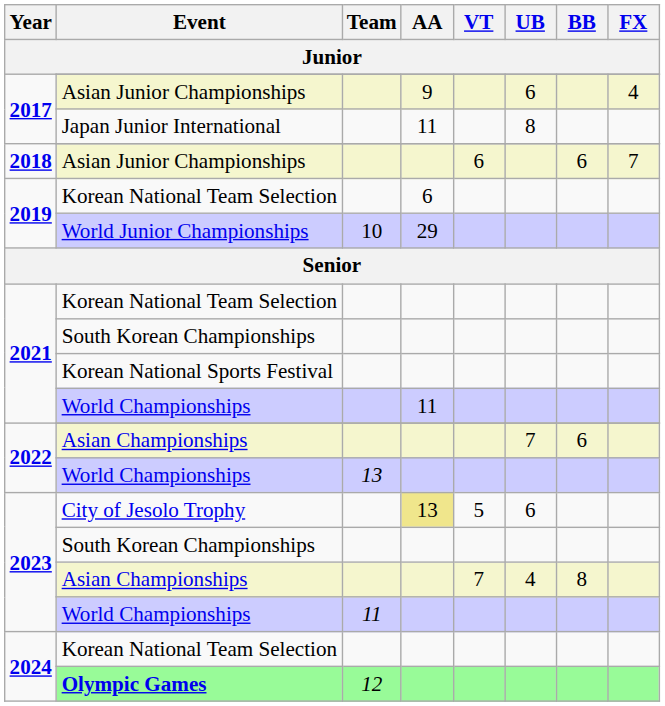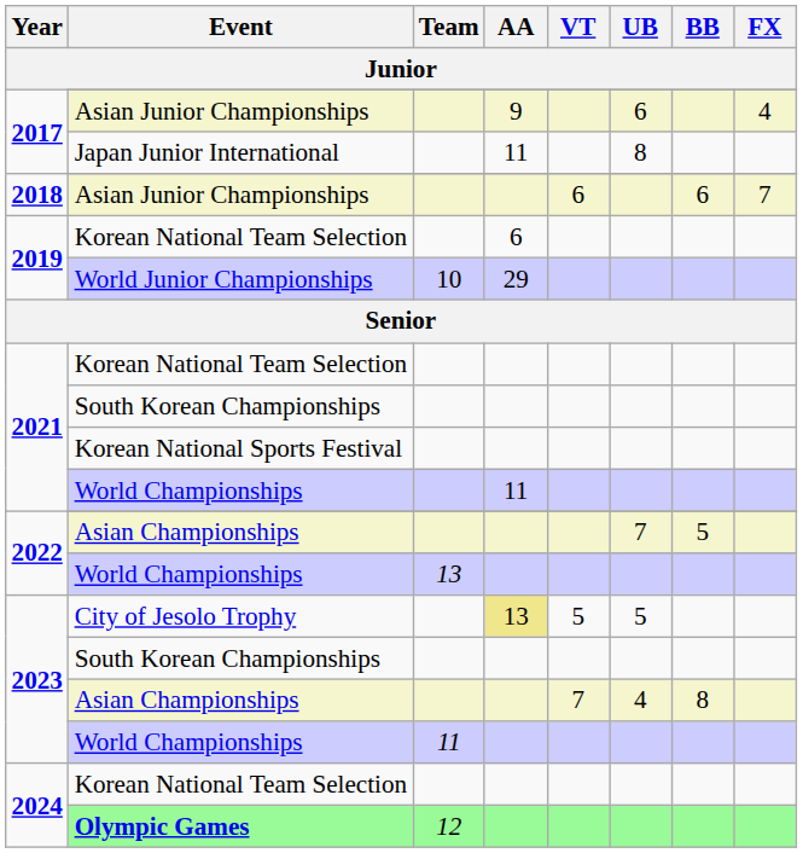 <table class="wikitable" style="text-align:center; font-size:95%;">
 <tr>
 <th align="center">Year</th>
 <th align="center">Event</th>
 <th style="width:30px;">Team</th>
 <th style="width:30px;">AA</th>
 <th style="width:30px;"><a href='#'>VT</a></th>
 <th style="width:30px;"><a href='#'>UB</a></th>
 <th style="width:30px;"><a href='#'>BB</a></th>
 <th style="width:30px;"><a href='#'>FX</a></th>
 </tr>
 <tr>
 <th colspan="8">Junior</th>
 </tr>
 <tr>
 <td rowspan=3><strong><a href='#'>2017</a></strong></td>
 </tr>
 <tr bgcolor=#F5F6CE>
 <td align=left>Asian Junior Championships</td>
 <td></td>
 <td>9</td>
 <td></td>
 <td>6</td>
 <td></td>
 <td>4</td>
 </tr>
 <tr>
 <td align=left>Japan Junior International</td>
 <td></td>
 <td>11</td>
 <td></td>
 <td>8</td>
 <td></td>
 <td></td>
 </tr>
 <tr>
 <td rowspan=2><strong><a href='#'>2018</a></strong></td>
 </tr>
 <tr bgcolor=#F5F6CE>
 <td align=left>Asian Junior Championships</td>
 <td></td>
 <td></td>
 <td>6</td>
 <td></td>
 <td>6</td>
 <td>7</td>
 </tr>
 <tr>
 <td rowspan=2><strong><a href='#'>2019</a></strong></td>
 <td align=left>Korean National Team Selection</td>
 <td></td>
 <td>6</td>
 <td></td>
 <td></td>
 <td></td>
 <td></td>
 </tr>
 <tr bgcolor=#CCCCFF>
 <td align=left><a href='#'>World Junior Championships</a></td>
 <td>10</td>
 <td>29</td>
 <td></td>
 <td></td>
 <td></td>
 <td></td>
 </tr>
 <tr>
 <th colspan="8">Senior</th>
 </tr>
 <tr>
 <td rowspan=4><strong><a href='#'>2021</a></strong></td>
 <td align=left>Korean National Team Selection</td>
 <td></td>
 <td></td>
 <td></td>
 <td></td>
 <td></td>
 <td></td>
 </tr>
 <tr>
 <td align=left>South Korean Championships</td>
 <td></td>
 <td></td>
 <td></td>
 <td></td>
 <td></td>
 <td></td>
 </tr>
 <tr>
 <td align=left>Korean National Sports Festival</td>
 <td></td>
 <td></td>
 <td></td>
 <td></td>
 <td></td>
 <td></td>
 </tr>
 <tr bgcolor=#CCCCFF>
 <td align=left><a href='#'>World Championships</a></td>
 <td></td>
 <td>11</td>
 <td></td>
 <td></td>
 <td></td>
 <td></td>
 </tr>
 <tr>
 <td rowspan="3"><strong><a href='#'>2022</a></strong></td>
 </tr>
 <tr bgcolor=#F5F6CE>
 <td align=left><a href='#'>Asian Championships</a></td>
 <td></td>
 <td></td>
 <td></td>
 <td>7</td>
-<td>6</td>
+<td>5</td>
 <td></td>
 </tr>
 <tr bgcolor=#CCCCFF>
 <td align=left><a href='#'>World Championships</a></td>
 <td><em>13</em></td>
 <td></td>
 <td></td>
 <td></td>
 <td></td>
 <td></td>
 </tr>
 <tr>
 <td rowspan="4"><strong><a href='#'>2023</a></strong></td>
 <td align=left><a href='#'>City of Jesolo Trophy</a></td>
 <td></td>
 <td style="background: khaki;">13</td>
 <td>5</td>
-<td>6</td>
+<td>5</td>
 <td></td>
 <td></td>
 </tr>
 <tr>
 <td align=left>South Korean Championships</td>
 <td></td>
 <td></td>
 <td></td>
 <td></td>
 <td></td>
 <td></td>
 </tr>
 <tr bgcolor=#F5F6CE>
 <td align=left><a href='#'>Asian Championships</a></td>
 <td></td>
 <td></td>
 <td>7</td>
 <td>4</td>
 <td>8</td>
 <td></td>
 </tr>
 <tr bgcolor=#CCCCFF>
 <td align=left><a href='#'>World Championships</a></td>
 <td><em>11</em></td>
 <td></td>
 <td></td>
 <td></td>
 <td></td>
 <td></td>
 </tr>
 <tr>
 <td rowspan="2"><strong><a href='#'>2024</a></strong></td>
 <td align=left>Korean National Team Selection</td>
 <td></td>
 <td></td>
 <td></td>
 <td></td>
 <td></td>
 <td></td>
 </tr>
 <tr bgcolor=98FB98>
 <td align=left><strong><a href='#'>Olympic Games</a></strong></td>
 <td><em>12</em></td>
 <td></td>
 <td></td>
 <td></td>
 <td></td>
 <td></td>
 </tr>
 </table>
